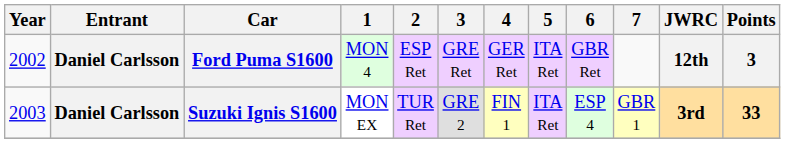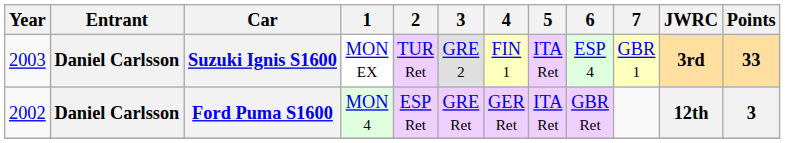 <table class="wikitable" border="1" style="text-align:center; font-size:85%;">
 <tr>
 <th>Year</th>
 <th>Entrant</th>
 <th>Car</th>
 <th>1</th>
 <th>2</th>
 <th>3</th>
 <th>4</th>
 <th>5</th>
 <th>6</th>
 <th>7</th>
 <th>JWRC</th>
 <th>Points</th>
 </tr>
 <tr>
+<td><a href='#'>2003</a></td>
+<th nowrap>Daniel Carlsson</th>
+<th nowrap><a href='#'>Suzuki Ignis S1600</a></th>
+<td style="background:#FFFFFF;"><a href='#'>MON</a><br><small>EX</small></td>
+<td style="background:#EFCFFF;"><a href='#'>TUR</a><br><small>Ret</small></td>
+<td style="background:#DFDFDF;"><a href='#'>GRE</a><br><small>2</small></td>
+<td style="background:#FFFFBF;"><a href='#'>FIN</a><br><small>1</small></td>
+<td style="background:#EFCFFF;"><a href='#'>ITA</a><br><small>Ret</small></td>
+<td style="background:#DFFFDF;"><a href='#'>ESP</a><br><small>4</small></td>
+<td style="background:#FFFFBF;"><a href='#'>GBR</a><br><small>1</small></td>
+<td style="background:#FFDF9F;"><strong>3rd</strong></td>
+<td style="background:#FFDF9F;"><strong>33</strong></td>
+</tr>
+<tr>
 <td><a href='#'>2002</a></td>
 <th nowrap>Daniel Carlsson</th>
 <th nowrap><a href='#'>Ford Puma S1600</a></th>
 <td style="background:#DFFFDF;"><a href='#'>MON</a><br><small>4</small></td>
 <td style="background:#EFCFFF;"><a href='#'>ESP</a><br><small>Ret</small></td>
 <td style="background:#EFCFFF;"><a href='#'>GRE</a><br><small>Ret</small></td>
 <td style="background:#EFCFFF;"><a href='#'>GER</a><br><small>Ret</small></td>
 <td style="background:#EFCFFF;"><a href='#'>ITA</a><br><small>Ret</small></td>
 <td style="background:#EFCFFF;"><a href='#'>GBR</a><br><small>Ret</small></td>
 <td></td>
 <th>12th</th>
 <th>3</th>
 </tr>
 <tr>
-<td><a href='#'>2003</a></td>
-<th nowrap>Daniel Carlsson</th>
-<th nowrap><a href='#'>Suzuki Ignis S1600</a></th>
-<td style="background:#FFFFFF;"><a href='#'>MON</a><br><small>EX</small></td>
-<td style="background:#EFCFFF;"><a href='#'>TUR</a><br><small>Ret</small></td>
-<td style="background:#DFDFDF;"><a href='#'>GRE</a><br><small>2</small></td>
-<td style="background:#FFFFBF;"><a href='#'>FIN</a><br><small>1</small></td>
-<td style="background:#EFCFFF;"><a href='#'>ITA</a><br><small>Ret</small></td>
-<td style="background:#DFFFDF;"><a href='#'>ESP</a><br><small>4</small></td>
-<td style="background:#FFFFBF;"><a href='#'>GBR</a><br><small>1</small></td>
-<td style="background:#FFDF9F;"><strong>3rd</strong></td>
-<td style="background:#FFDF9F;"><strong>33</strong></td>
-</tr>
-<tr>
 </tr>
 </table>
